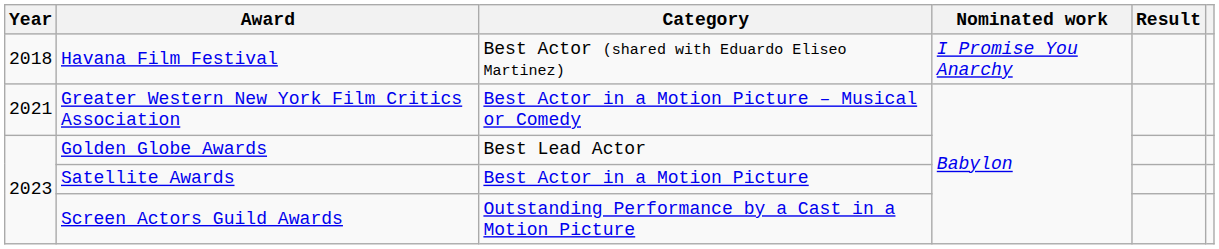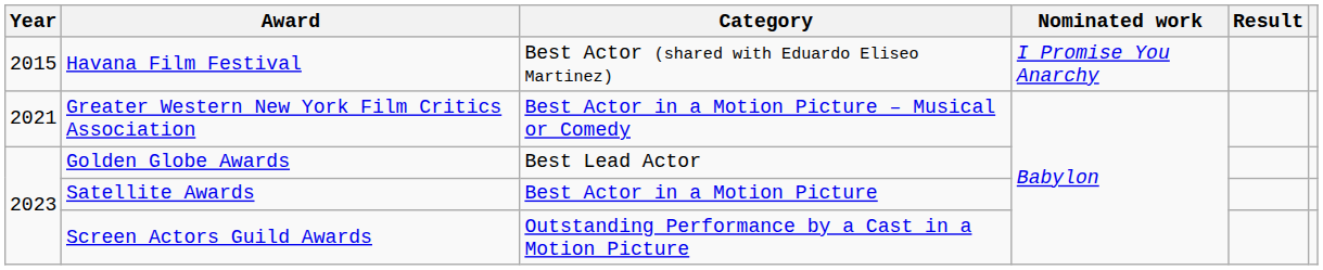 <table class="wikitable">
 <tr>
 <th>Year</th>
 <th>Award</th>
 <th>Category</th>
 <th>Nominated work</th>
 <th>Result</th>
 <th></th>
 </tr>
 <tr>
-<td>2018</td>
+<td>2015</td>
 <td><a href='#'>Havana Film Festival</a></td>
 <td>Best Actor <small>(shared with Eduardo Eliseo Martinez)</small></td>
 <td><em><a href='#'>I Promise You Anarchy</a></em></td>
 <td></td>
 <td style="text-align:center;"></td>
 </tr>
 <tr>
 <td>2021</td>
 <td><a href='#'>Greater Western New York Film Critics Association</a></td>
 <td><a href='#'>Best Actor in a Motion Picture – Musical or Comedy</a></td>
 <td rowspan="5"><em><a href='#'>Babylon</a></em></td>
 <td></td>
 <td style="text-align:center;"></td>
 </tr>
 <tr>
 <td rowspan="3">2023</td>
 <td><a href='#'>Golden Globe Awards</a></td>
 <td>Best Lead Actor</td>
 <td></td>
 <td style="text-align:center;"></td>
 </tr>
 <tr>
 <td><a href='#'>Satellite Awards</a></td>
 <td><a href='#'>Best Actor in a Motion Picture</a></td>
 <td></td>
 <td style="text-align:center;"></td>
 </tr>
 <tr>
 <td><a href='#'>Screen Actors Guild Awards</a></td>
 <td><a href='#'>Outstanding Performance by a Cast in a Motion Picture</a></td>
 <td></td>
 <td style="text-align:center;"></td>
 </tr>
 </table>
